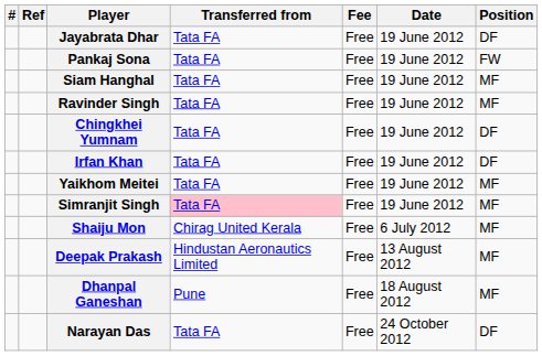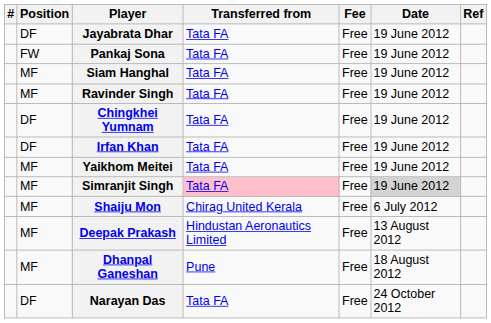 <table class="wikitable plainrowheaders" style="width:70%; text-align:center; text-align:left;">
 <tr>
 <th>#</th>
-<th scope="col">Ref</th>
+<th scope="col">Position</th>
 <th scope="col">Player</th>
 <th scope="col">Transferred from</th>
 <th scope="col">Fee</th>
 <th scope="col">Date</th>
-<th scope="col">Position</th>
+<th scope="col">Ref</th>
 </tr>
 <tr>
 <td></td>
-<td></td>
+<td>DF</td>
 <th scope="row"> Jayabrata Dhar</th>
 <td> <a href='#'>Tata FA</a></td>
 <td>Free</td>
 <td>19 June 2012</td>
-<td>DF</td>
+<td></td>
 </tr>
 <tr>
 <td></td>
-<td></td>
+<td>FW</td>
 <th scope="row"> Pankaj Sona</th>
 <td> <a href='#'>Tata FA</a></td>
 <td>Free</td>
 <td>19 June 2012</td>
-<td>FW</td>
+<td></td>
 </tr>
 <tr>
 <td></td>
-<td></td>
+<td>MF</td>
 <th scope="row"> Siam Hanghal</th>
 <td> <a href='#'>Tata FA</a></td>
 <td>Free</td>
 <td>19 June 2012</td>
-<td>MF</td>
+<td></td>
 </tr>
 <tr>
 <td></td>
-<td></td>
+<td>MF</td>
 <th scope="row"> Ravinder Singh</th>
 <td> <a href='#'>Tata FA</a></td>
 <td>Free</td>
 <td>19 June 2012</td>
-<td>MF</td>
+<td></td>
 </tr>
 <tr>
 <td></td>
-<td></td>
+<td>DF</td>
 <th scope="row"> <a href='#'>Chingkhei Yumnam</a></th>
 <td> <a href='#'>Tata FA</a></td>
 <td>Free</td>
 <td>19 June 2012</td>
-<td>DF</td>
+<td></td>
 </tr>
 <tr>
 <td></td>
-<td></td>
+<td>DF</td>
 <th scope="row"> <a href='#'>Irfan Khan</a></th>
 <td> <a href='#'>Tata FA</a></td>
 <td>Free</td>
 <td>19 June 2012</td>
-<td>DF</td>
+<td></td>
 </tr>
 <tr>
 <td></td>
-<td></td>
+<td>MF</td>
 <th scope="row"> Yaikhom Meitei</th>
 <td> <a href='#'>Tata FA</a></td>
 <td>Free</td>
 <td>19 June 2012</td>
-<td>MF</td>
+<td></td>
 </tr>
 <tr>
 <td></td>
-<td></td>
+<td>MF</td>
 <th scope="row"> Simranjit Singh</th>
 <td style="background: pink;"> <a href='#'>Tata FA</a></td>
 <td>Free</td>
-<td>19 June 2012</td>
-<td>MF</td>
+<td style="background: lightgrey;">19 June 2012</td>
+<td></td>
 </tr>
 <tr>
 <td></td>
-<td></td>
+<td>MF</td>
 <th scope="row"> <a href='#'>Shaiju Mon</a></th>
 <td> <a href='#'>Chirag United Kerala</a></td>
 <td>Free</td>
 <td>6 July 2012</td>
-<td>MF</td>
+<td></td>
 </tr>
 <tr>
 <td></td>
-<td></td>
+<td>MF</td>
 <th scope="row"> <a href='#'>Deepak Prakash</a></th>
 <td> <a href='#'>Hindustan Aeronautics Limited</a></td>
 <td>Free</td>
 <td>13 August 2012</td>
-<td>MF</td>
+<td></td>
 </tr>
 <tr>
 <td></td>
-<td></td>
+<td>MF</td>
 <th scope="row"> <a href='#'>Dhanpal Ganeshan</a></th>
 <td> <a href='#'>Pune</a></td>
 <td>Free</td>
 <td>18 August 2012</td>
-<td>MF</td>
+<td></td>
 </tr>
 <tr>
 <td></td>
-<td></td>
+<td>DF</td>
 <th scope="row"> Narayan Das</th>
 <td> <a href='#'>Tata FA</a></td>
 <td>Free</td>
 <td>24 October 2012</td>
-<td>DF</td>
+<td></td>
 </tr>
 </table>
